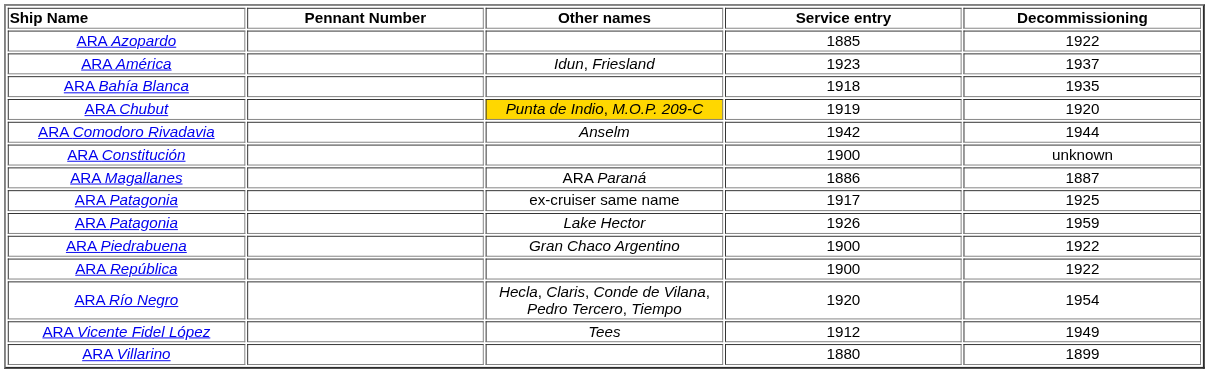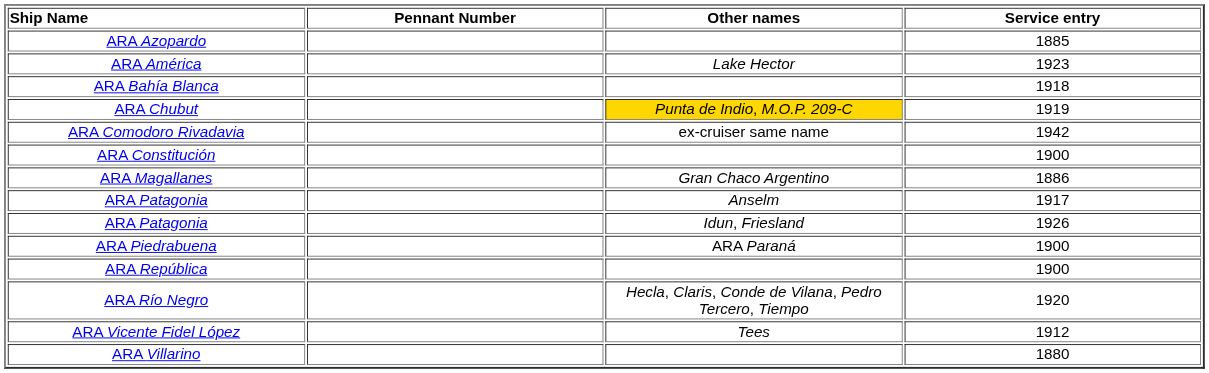 <table width="100%" border="2">
 <tr>
 <th width="16%" align="left">Ship Name</th>
 <th width="16%" align="center">Pennant Number</th>
 <th width="16%" align="center">Other names</th>
 <th width="16%" align="center">Service entry</th>
-<th width="16%" align="center">Decommissioning</th>
 </tr>
 <tr>
 <td align="center"><a href='#'>ARA <em>Azopardo</em></a></td>
 <td align="center"></td>
 <td align="center"></td>
 <td align="center">1885</td>
-<td align="center">1922 </td>
 </tr>
 <tr>
 <td align="center"><a href='#'>ARA <em>América</em></a></td>
 <td align="center"></td>
-<td align="center"><em>Idun</em>, <em>Friesland</em></td>
+<td align="center"><em>Lake Hector</em></td>
 <td align="center">1923</td>
-<td align="center">1937 </td>
 </tr>
 <tr>
 <td align="center"><a href='#'>ARA <em>Bahía Blanca</em></a></td>
 <td align="center"></td>
 <td align="center"></td>
 <td align="center">1918</td>
-<td align="center">1935 </td>
 </tr>
 <tr>
 <td align="center"><a href='#'>ARA <em>Chubut</em></a></td>
 <td align="center"></td>
 <td align="center" style="background: gold;"><em>Punta de Indio</em>, <em>M.O.P. 209-C</em></td>
 <td align="center">1919</td>
-<td align="center">1920 </td>
 </tr>
 <tr>
 <td align="center"><a href='#'>ARA <em>Comodoro Rivadavia</em></a></td>
 <td align="center"></td>
-<td align="center"><em>Anselm</em></td>
+<td align="center">ex-cruiser same name</td>
 <td align="center">1942</td>
-<td align="center">1944 </td>
 </tr>
 <tr>
 <td align="center"><a href='#'>ARA <em>Constitución</em></a></td>
 <td align="center"></td>
 <td align="center"></td>
 <td align="center">1900</td>
-<td align="center">unknown </td>
 </tr>
 <tr>
 <td align="center"><a href='#'>ARA <em>Magallanes</em></a></td>
 <td align="center"></td>
-<td align="center">ARA <em>Paraná</em></td>
+<td align="center"><em>Gran Chaco Argentino</em></td>
 <td align="center">1886 </td>
-<td align="center">1887 </td>
 </tr>
 <tr>
 <td align="center"><a href='#'>ARA <em>Patagonia</em></a></td>
 <td align="center"></td>
-<td align="center">ex-cruiser same name</td>
+<td align="center"><em>Anselm</em></td>
 <td align="center">1917 </td>
-<td align="center">1925 </td>
 </tr>
 <tr>
 <td align="center"><a href='#'>ARA <em>Patagonia</em></a></td>
 <td align="center"></td>
-<td align="center"><em>Lake Hector</em></td>
+<td align="center"><em>Idun</em>, <em>Friesland</em></td>
 <td align="center">1926 </td>
-<td align="center">1959 </td>
 </tr>
 <tr>
 <td align="center"><a href='#'>ARA <em>Piedrabuena</em></a></td>
 <td align="center"></td>
-<td align="center"><em>Gran Chaco Argentino</em></td>
+<td align="center">ARA <em>Paraná</em></td>
 <td align="center">1900</td>
-<td align="center">1922 </td>
 </tr>
 <tr>
 <td align="center"><a href='#'>ARA <em>República</em></a></td>
 <td align="center"></td>
 <td align="center"></td>
 <td align="center">1900</td>
-<td align="center">1922 </td>
 </tr>
 <tr>
 <td align="center"><a href='#'>ARA <em>Río Negro</em></a></td>
 <td align="center"></td>
 <td align="center"><em>Hecla</em>, <em>Claris</em>, <em>Conde de Vilana</em>, <em>Pedro Tercero</em>, <em>Tiempo</em></td>
 <td align="center">1920</td>
-<td align="center">1954 </td>
 </tr>
 <tr>
 <td align="center"><a href='#'>ARA <em>Vicente Fidel López</em></a></td>
 <td align="center"></td>
 <td align="center"><em>Tees</em></td>
 <td align="center">1912</td>
-<td align="center">1949 </td>
 </tr>
 <tr>
 <td align="center"><a href='#'>ARA <em>Villarino</em></a></td>
 <td align="center"></td>
 <td align="center"></td>
 <td align="center">1880 </td>
-<td align="center">1899 </td>
 </tr>
 </table>
